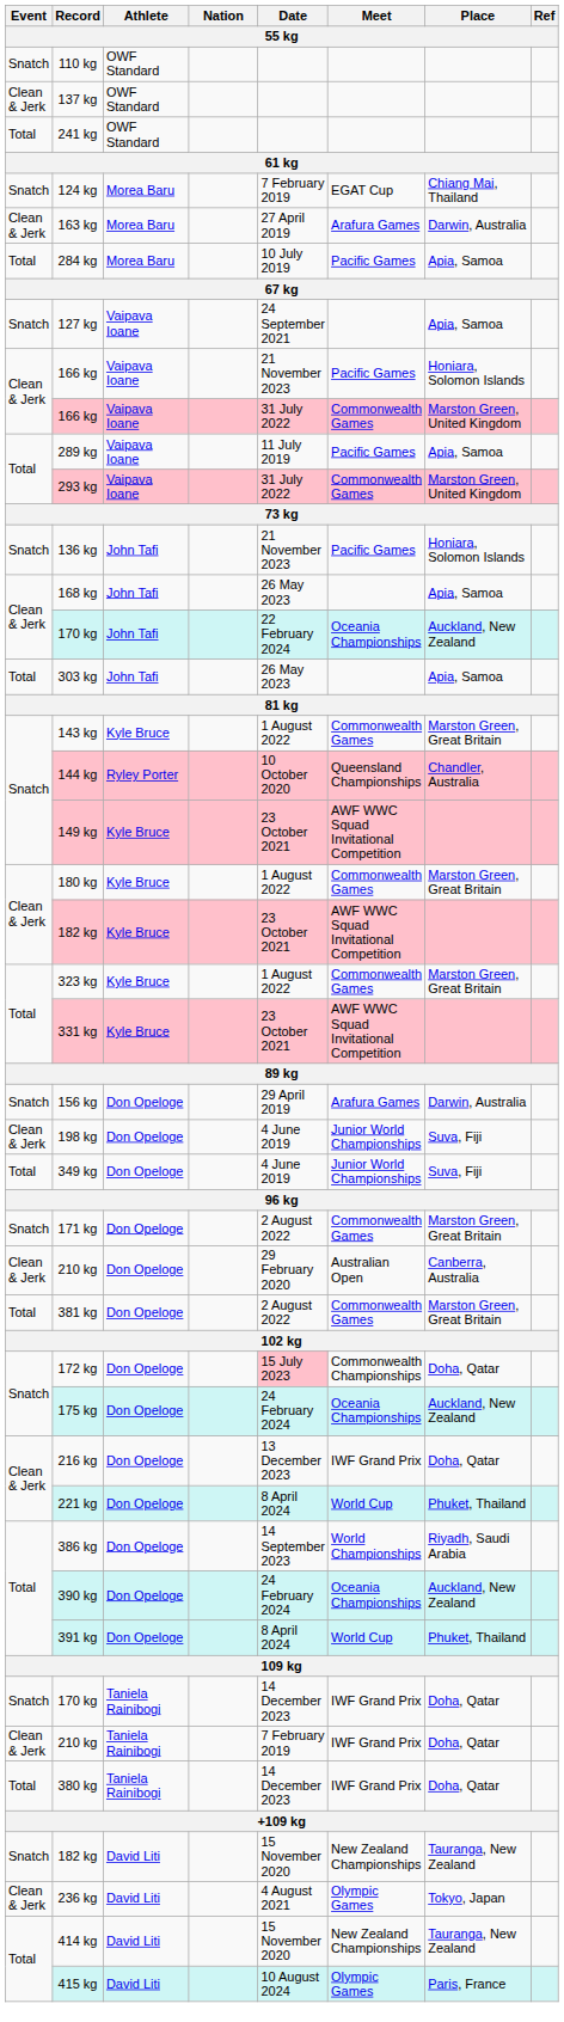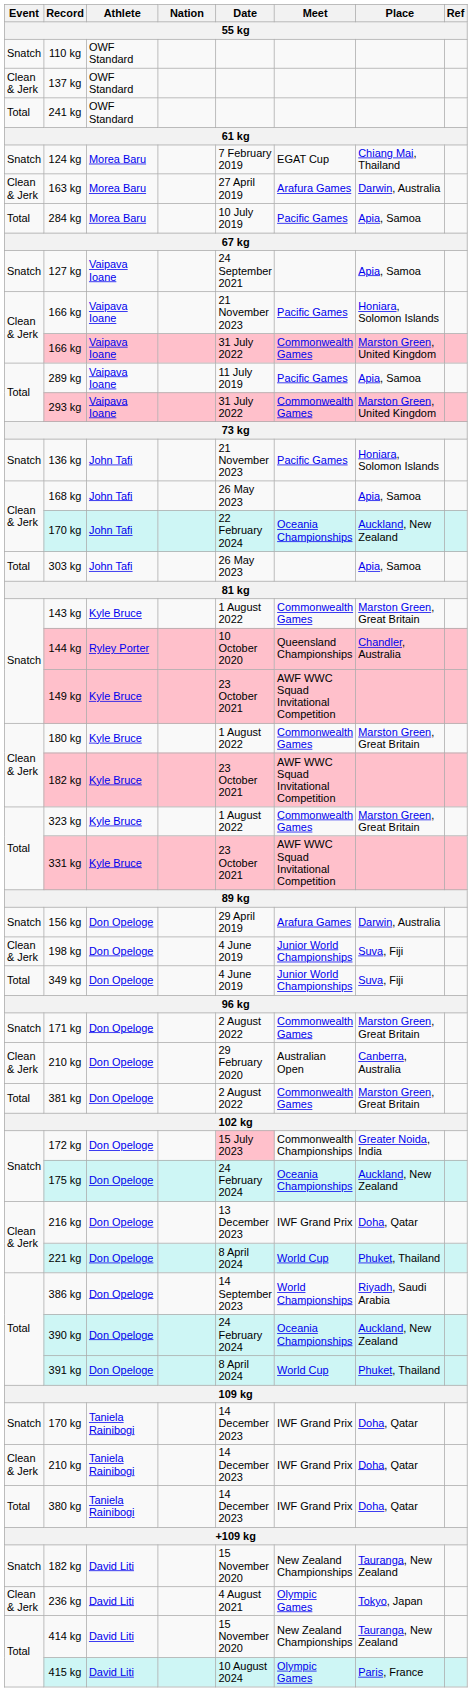 <table class="wikitable" style="font-size:90%;">
 <tr>
 <th width=8%>Event</th>
 <th width=6%>Record</th>
 <th width=16%>Athlete</th>
 <th width=13%>Nation</th>
 <th width=12%>Date</th>
 <th width=16%>Meet</th>
 <th width=20%>Place</th>
 <th width=4%>Ref</th>
 </tr>
 <tr bgcolor="#DDDDDD">
 <th colspan=8>55 kg</th>
 </tr>
 <tr>
 <td>Snatch</td>
 <td align=center>110 kg</td>
 <td>OWF Standard</td>
 <td></td>
 <td></td>
 <td></td>
 <td></td>
 <td></td>
 </tr>
 <tr>
 <td>Clean & Jerk</td>
 <td align=center>137 kg</td>
 <td>OWF Standard</td>
 <td></td>
 <td></td>
 <td></td>
 <td></td>
 <td></td>
 </tr>
 <tr>
 <td>Total</td>
 <td align=center>241 kg</td>
 <td>OWF Standard</td>
 <td></td>
 <td></td>
 <td></td>
 <td></td>
 <td></td>
 </tr>
 <tr bgcolor="#DDDDDD">
 <th colspan=8>61 kg</th>
 </tr>
 <tr>
 <td>Snatch</td>
 <td align=center>124 kg</td>
 <td><a href='#'>Morea Baru</a></td>
 <td></td>
 <td>7 February 2019</td>
 <td>EGAT Cup</td>
 <td><a href='#'>Chiang Mai</a>, Thailand</td>
 <td></td>
 </tr>
 <tr>
 <td>Clean & Jerk</td>
 <td align=center>163 kg</td>
 <td><a href='#'>Morea Baru</a></td>
 <td></td>
 <td>27 April 2019</td>
 <td><a href='#'>Arafura Games</a></td>
 <td><a href='#'>Darwin</a>, Australia</td>
 <td></td>
 </tr>
 <tr>
 <td>Total</td>
 <td align=center>284 kg</td>
 <td><a href='#'>Morea Baru</a></td>
 <td></td>
 <td>10 July 2019</td>
 <td><a href='#'>Pacific Games</a></td>
 <td><a href='#'>Apia</a>, Samoa</td>
 <td></td>
 </tr>
 <tr bgcolor="#DDDDDD">
 <th colspan=8>67 kg</th>
 </tr>
 <tr>
 <td>Snatch</td>
 <td align=center>127 kg</td>
 <td><a href='#'>Vaipava Ioane</a></td>
 <td></td>
 <td>24 September 2021</td>
 <td></td>
 <td><a href='#'>Apia</a>, Samoa</td>
 <td></td>
 </tr>
 <tr>
 <td rowspan=2>Clean & Jerk</td>
 <td align="center">166 kg</td>
 <td><a href='#'>Vaipava Ioane</a></td>
 <td></td>
 <td>21 November 2023</td>
 <td><a href='#'>Pacific Games</a></td>
 <td><a href='#'>Honiara</a>, Solomon Islands</td>
 <td></td>
 </tr>
 <tr bgcolor="pink">
 <td align="center">166 kg</td>
 <td><a href='#'>Vaipava Ioane</a></td>
 <td></td>
 <td>31 July 2022</td>
 <td><a href='#'>Commonwealth Games</a></td>
 <td><a href='#'>Marston Green</a>, United Kingdom</td>
 <td></td>
 </tr>
 <tr>
 <td rowspan=2>Total</td>
 <td align=center>289 kg</td>
 <td><a href='#'>Vaipava Ioane</a></td>
 <td></td>
 <td>11 July 2019</td>
 <td><a href='#'>Pacific Games</a></td>
 <td><a href='#'>Apia</a>, Samoa</td>
 <td></td>
 </tr>
 <tr bgcolor=pink>
 <td align=center>293 kg</td>
 <td><a href='#'>Vaipava Ioane</a></td>
 <td></td>
 <td>31 July 2022</td>
 <td><a href='#'>Commonwealth Games</a></td>
 <td><a href='#'>Marston Green</a>, United Kingdom</td>
 <td></td>
 </tr>
 <tr bgcolor="#DDDDDD">
 <th colspan=8>73 kg</th>
 </tr>
 <tr>
 <td>Snatch</td>
 <td align=center>136 kg</td>
 <td><a href='#'>John Tafi</a></td>
 <td></td>
 <td>21 November 2023</td>
 <td><a href='#'>Pacific Games</a></td>
 <td><a href='#'>Honiara</a>, Solomon Islands</td>
 <td></td>
 </tr>
 <tr>
 <td rowspan=2>Clean & Jerk</td>
 <td align=center>168 kg</td>
 <td><a href='#'>John Tafi</a></td>
 <td></td>
 <td>26 May 2023</td>
 <td></td>
 <td><a href='#'>Apia</a>, Samoa</td>
 <td></td>
 </tr>
 <tr bgcolor=#CEF6F5>
 <td align=center>170 kg</td>
 <td><a href='#'>John Tafi</a></td>
 <td></td>
 <td>22 February 2024</td>
 <td><a href='#'>Oceania Championships</a></td>
 <td><a href='#'>Auckland</a>, New Zealand</td>
 <td></td>
 </tr>
 <tr>
 <td>Total</td>
 <td align=center>303 kg</td>
 <td><a href='#'>John Tafi</a></td>
 <td></td>
 <td>26 May 2023</td>
 <td></td>
 <td><a href='#'>Apia</a>, Samoa</td>
 <td></td>
 </tr>
 <tr bgcolor="#DDDDDD">
 <th colspan=8>81 kg</th>
 </tr>
 <tr>
 <td rowspan=3>Snatch</td>
 <td align=center>143 kg</td>
 <td><a href='#'>Kyle Bruce</a></td>
 <td></td>
 <td>1 August 2022</td>
 <td><a href='#'>Commonwealth Games</a></td>
 <td><a href='#'>Marston Green</a>, Great Britain</td>
 <td></td>
 </tr>
 <tr style="background:pink">
 <td align=center>144 kg</td>
 <td><a href='#'>Ryley Porter</a></td>
 <td></td>
 <td>10 October 2020</td>
 <td>Queensland Championships</td>
 <td><a href='#'>Chandler</a>, Australia</td>
 <td></td>
 </tr>
 <tr style="background:pink">
 <td align=center>149 kg</td>
 <td><a href='#'>Kyle Bruce</a></td>
 <td></td>
 <td>23 October 2021</td>
 <td>AWF WWC Squad Invitational Competition</td>
 <td></td>
 <td></td>
 </tr>
 <tr>
 <td rowspan=2>Clean & Jerk</td>
 <td align=center>180 kg</td>
 <td><a href='#'>Kyle Bruce</a></td>
 <td></td>
 <td>1 August 2022</td>
 <td><a href='#'>Commonwealth Games</a></td>
 <td><a href='#'>Marston Green</a>, Great Britain</td>
 <td></td>
 </tr>
 <tr style="background:pink">
 <td align=center>182 kg</td>
 <td><a href='#'>Kyle Bruce</a></td>
 <td></td>
 <td>23 October 2021</td>
 <td>AWF WWC Squad Invitational Competition</td>
 <td></td>
 <td></td>
 </tr>
 <tr>
 <td rowspan=2>Total</td>
 <td align=center>323 kg</td>
 <td><a href='#'>Kyle Bruce</a></td>
 <td></td>
 <td>1 August 2022</td>
 <td><a href='#'>Commonwealth Games</a></td>
 <td><a href='#'>Marston Green</a>, Great Britain</td>
 <td></td>
 </tr>
 <tr style="background:pink">
 <td align=center>331 kg</td>
 <td><a href='#'>Kyle Bruce</a></td>
 <td></td>
 <td>23 October 2021</td>
 <td>AWF WWC Squad Invitational Competition</td>
 <td></td>
 <td></td>
 </tr>
 <tr bgcolor="#DDDDDD">
 <th colspan=8>89 kg</th>
 </tr>
 <tr>
 <td>Snatch</td>
 <td align=center>156 kg</td>
 <td><a href='#'>Don Opeloge</a></td>
 <td></td>
 <td>29 April 2019</td>
 <td><a href='#'>Arafura Games</a></td>
 <td><a href='#'>Darwin</a>, Australia</td>
 <td></td>
 </tr>
 <tr>
 <td>Clean & Jerk</td>
 <td align=center>198 kg</td>
 <td><a href='#'>Don Opeloge</a></td>
 <td></td>
 <td>4 June 2019</td>
 <td><a href='#'>Junior World Championships</a></td>
 <td><a href='#'>Suva</a>, Fiji</td>
 <td></td>
 </tr>
 <tr>
 <td>Total</td>
 <td align=center>349 kg</td>
 <td><a href='#'>Don Opeloge</a></td>
 <td></td>
 <td>4 June 2019</td>
 <td><a href='#'>Junior World Championships</a></td>
 <td><a href='#'>Suva</a>, Fiji</td>
 <td></td>
 </tr>
 <tr bgcolor="#DDDDDD">
 <th colspan=8>96 kg</th>
 </tr>
 <tr>
 <td>Snatch</td>
 <td align=center>171 kg</td>
 <td><a href='#'>Don Opeloge</a></td>
 <td></td>
 <td>2 August 2022</td>
 <td><a href='#'>Commonwealth Games</a></td>
 <td><a href='#'>Marston Green</a>, Great Britain</td>
 <td></td>
 </tr>
 <tr>
 <td>Clean & Jerk</td>
 <td align=center>210 kg</td>
 <td><a href='#'>Don Opeloge</a></td>
 <td></td>
 <td>29 February 2020</td>
 <td>Australian Open</td>
 <td><a href='#'>Canberra</a>, Australia</td>
 <td></td>
 </tr>
 <tr>
 <td>Total</td>
 <td align=center>381 kg</td>
 <td><a href='#'>Don Opeloge</a></td>
 <td></td>
 <td>2 August 2022</td>
 <td><a href='#'>Commonwealth Games</a></td>
 <td><a href='#'>Marston Green</a>, Great Britain</td>
 <td></td>
 </tr>
 <tr bgcolor="#DDDDDD">
 <th colspan=8>102 kg</th>
 </tr>
 <tr>
 <td rowspan=2>Snatch</td>
 <td align=center>172 kg</td>
 <td><a href='#'>Don Opeloge</a></td>
 <td></td>
 <td style="background: pink;">15 July 2023</td>
 <td>Commonwealth Championships</td>
-<td><a href='#'>Doha</a>, Qatar</td>
+<td><a href='#'>Greater Noida</a>, India</td>
 <td></td>
 </tr>
 <tr bgcolor=#CEF6F5>
 <td align=center>175 kg</td>
 <td><a href='#'>Don Opeloge</a></td>
 <td></td>
 <td>24 February 2024</td>
 <td><a href='#'>Oceania Championships</a></td>
 <td><a href='#'>Auckland</a>, New Zealand</td>
 <td></td>
 </tr>
 <tr>
 <td rowspan=2>Clean & Jerk</td>
 <td align=center>216 kg</td>
 <td><a href='#'>Don Opeloge</a></td>
 <td></td>
 <td>13 December 2023</td>
 <td>IWF Grand Prix</td>
 <td><a href='#'>Doha</a>, Qatar</td>
 <td></td>
 </tr>
 <tr bgcolor=#CEF6F5>
 <td align=center>221 kg</td>
 <td><a href='#'>Don Opeloge</a></td>
 <td></td>
 <td>8 April 2024</td>
 <td><a href='#'>World Cup</a></td>
 <td><a href='#'>Phuket</a>, Thailand</td>
 <td></td>
 </tr>
 <tr>
 <td rowspan=3>Total</td>
 <td align=center>386 kg</td>
 <td><a href='#'>Don Opeloge</a></td>
 <td></td>
 <td>14 September 2023</td>
 <td><a href='#'>World Championships</a></td>
 <td><a href='#'>Riyadh</a>, Saudi Arabia</td>
 <td></td>
 </tr>
 <tr bgcolor=#CEF6F5>
 <td align=center>390 kg</td>
 <td><a href='#'>Don Opeloge</a></td>
 <td></td>
 <td>24 February 2024</td>
 <td><a href='#'>Oceania Championships</a></td>
 <td><a href='#'>Auckland</a>, New Zealand</td>
 <td></td>
 </tr>
 <tr bgcolor=#CEF6F5>
 <td align=center>391 kg</td>
 <td><a href='#'>Don Opeloge</a></td>
 <td></td>
 <td>8 April 2024</td>
 <td><a href='#'>World Cup</a></td>
 <td><a href='#'>Phuket</a>, Thailand</td>
 <td></td>
 </tr>
 <tr bgcolor="#DDDDDD">
 <th colspan=8>109 kg</th>
 </tr>
 <tr>
 <td>Snatch</td>
 <td align=center>170 kg</td>
 <td><a href='#'>Taniela Rainibogi</a></td>
 <td></td>
 <td>14 December 2023</td>
 <td>IWF Grand Prix</td>
 <td><a href='#'>Doha</a>, Qatar</td>
 <td></td>
 </tr>
 <tr>
 <td>Clean & Jerk</td>
 <td align="center">210 kg</td>
 <td><a href='#'>Taniela Rainibogi</a></td>
 <td></td>
-<td>7 February 2019</td>
+<td>14 December 2023</td>
 <td>IWF Grand Prix</td>
 <td><a href='#'>Doha</a>, Qatar</td>
 <td></td>
 </tr>
 <tr>
 <td>Total</td>
 <td align="center">380 kg</td>
 <td><a href='#'>Taniela Rainibogi</a></td>
 <td></td>
 <td>14 December 2023</td>
 <td>IWF Grand Prix</td>
 <td><a href='#'>Doha</a>, Qatar</td>
 <td></td>
 </tr>
 <tr bgcolor="#DDDDDD">
 <th colspan=8>+109 kg</th>
 </tr>
 <tr>
 <td>Snatch</td>
 <td align=center>182 kg</td>
 <td><a href='#'>David Liti</a></td>
 <td></td>
 <td>15 November 2020</td>
 <td>New Zealand Championships</td>
 <td><a href='#'>Tauranga</a>, New Zealand</td>
 <td></td>
 </tr>
 <tr>
 <td>Clean & Jerk</td>
 <td align=center>236 kg</td>
 <td><a href='#'>David Liti</a></td>
 <td></td>
 <td>4 August 2021</td>
 <td><a href='#'>Olympic Games</a></td>
 <td><a href='#'>Tokyo</a>, Japan</td>
 <td></td>
 </tr>
 <tr>
 <td rowspan=2>Total</td>
 <td align=center>414 kg</td>
 <td><a href='#'>David Liti</a></td>
 <td></td>
 <td>15 November 2020</td>
 <td>New Zealand Championships</td>
 <td><a href='#'>Tauranga</a>, New Zealand</td>
 <td></td>
 </tr>
 <tr bgcolor=#CEF6F5>
 <td align=center>415 kg</td>
 <td><a href='#'>David Liti</a></td>
 <td></td>
 <td>10 August 2024</td>
 <td><a href='#'>Olympic Games</a></td>
 <td><a href='#'>Paris</a>, France</td>
 <td></td>
 </tr>
 </table>
